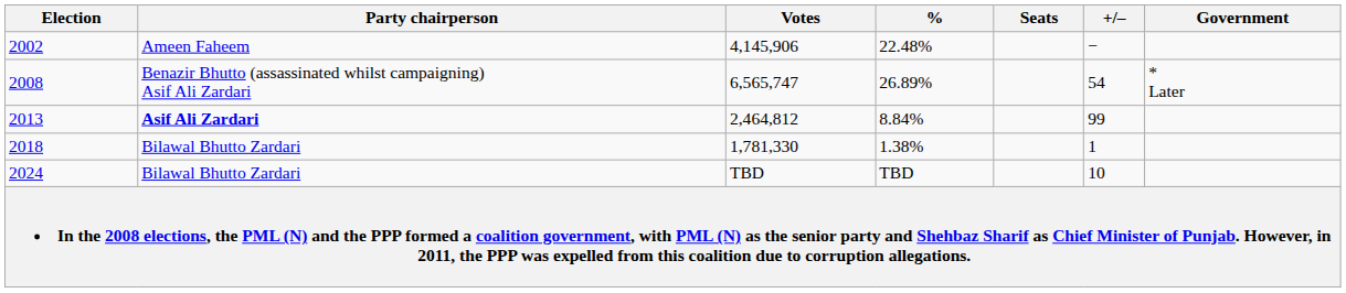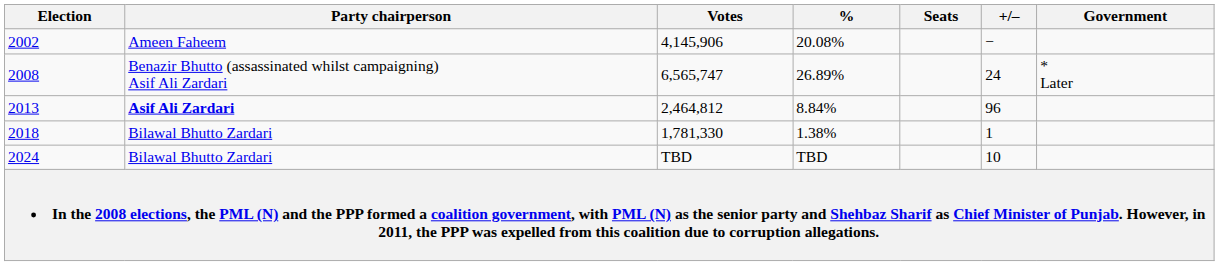 <table class="wikitable">
 <tr>
 <th>Election</th>
 <th>Party chairperson</th>
 <th>Votes</th>
 <th>%</th>
 <th>Seats</th>
 <th>+/–</th>
 <th>Government</th>
 </tr>
 <tr>
 <td><a href='#'>2002</a></td>
 <td><a href='#'>Ameen Faheem</a></td>
 <td>4,145,906</td>
-<td>22.48%</td>
+<td>20.08%</td>
 <td></td>
 <td>−</td>
 <td></td>
 </tr>
 <tr>
 <td><a href='#'>2008</a></td>
 <td><a href='#'>Benazir Bhutto</a> (assassinated whilst campaigning)<br><a href='#'>Asif Ali Zardari</a></td>
 <td>6,565,747</td>
 <td>26.89%</td>
 <td></td>
-<td> 54</td>
+<td> 24</td>
 <td> *<br>Later </td>
 </tr>
 <tr>
 <td><a href='#'>2013</a></td>
 <td><strong><a href='#'>Asif Ali Zardari</a></strong></td>
 <td>2,464,812</td>
 <td>8.84%</td>
 <td></td>
-<td> 99</td>
+<td> 96</td>
 <td></td>
 </tr>
 <tr>
 <td><a href='#'>2018</a></td>
 <td><a href='#'>Bilawal Bhutto Zardari</a></td>
 <td>1,781,330</td>
 <td>1.38%</td>
 <td></td>
 <td> 1</td>
 <td></td>
 </tr>
 <tr>
 <td><a href='#'>2024</a></td>
 <td><a href='#'>Bilawal Bhutto Zardari</a></td>
 <td>TBD</td>
 <td>TBD</td>
 <td></td>
 <td> 10</td>
 <td></td>
 </tr>
 <tr>
 <th colspan="7"><br><ul><li>In the <a href='#'>2008 elections</a>, the <a href='#'>PML (N)</a> and the PPP formed a <a href='#'>coalition government</a>, with <a href='#'>PML (N)</a> as the senior party and <a href='#'>Shehbaz Sharif</a> as <a href='#'>Chief Minister of Punjab</a>. However, in 2011, the PPP was expelled from this coalition due to corruption allegations.</li></ul></th>
 </tr>
 </table>
